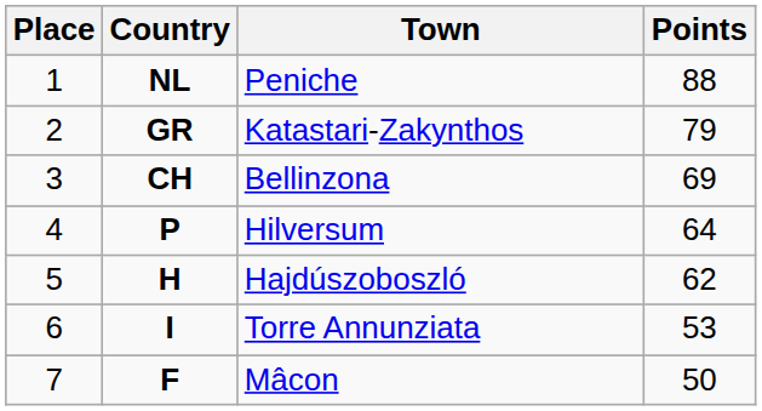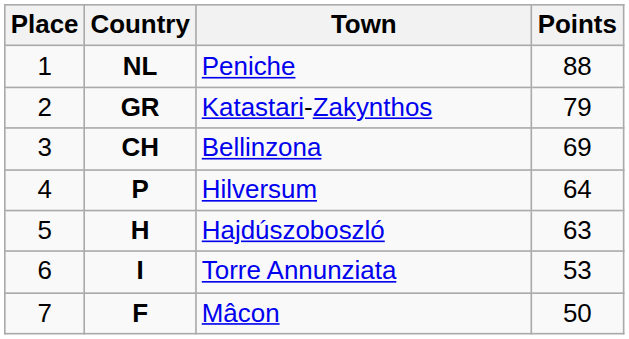 <table class="wikitable" style="text-align;">
 <tr>
 <th width="25">Place</th>
 <th width="25">Country</th>
 <th width="200">Town</th>
 <th width="25">Points</th>
 </tr>
 <tr>
 <td align="center">1</td>
 <td align="center"><strong>NL</strong></td>
 <td align="left"><a href='#'>Peniche</a></td>
 <td align="center">88</td>
 </tr>
 <tr>
 <td align="center">2</td>
 <td align="center"><strong>GR</strong></td>
 <td align="left"><a href='#'>Katastari</a>-<a href='#'>Zakynthos</a></td>
 <td align="center">79</td>
 </tr>
 <tr>
 <td align="center">3</td>
 <td align="center"><strong>CH</strong></td>
 <td align="left"><a href='#'>Bellinzona</a></td>
 <td align="center">69</td>
 </tr>
 <tr>
 <td align="center">4</td>
 <td align="center"><strong>P</strong></td>
 <td align="left"><a href='#'>Hilversum</a></td>
 <td align="center">64</td>
 </tr>
 <tr>
 <td align="center">5</td>
 <td align="center"><strong>H</strong></td>
 <td align="left"><a href='#'>Hajdúszoboszló</a></td>
-<td align="center">62</td>
+<td align="center">63</td>
 </tr>
 <tr>
 <td align="center">6</td>
 <td align="center"><strong>I</strong></td>
 <td align="left"><a href='#'>Torre Annunziata</a></td>
 <td align="center">53</td>
 </tr>
 <tr>
 <td align="center">7</td>
 <td align="center"><strong>F</strong></td>
 <td align="left"><a href='#'>Mâcon</a></td>
 <td align="center">50</td>
 </tr>
 </table>
